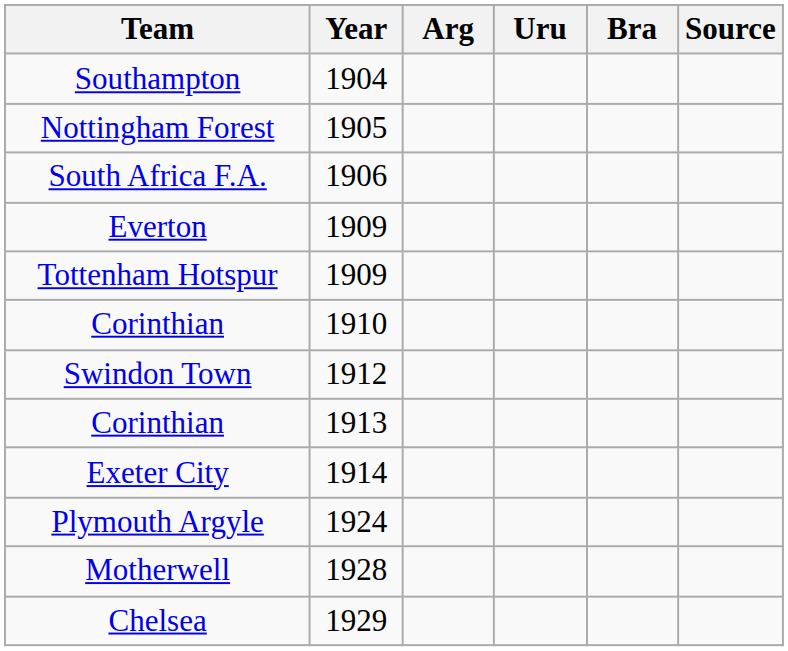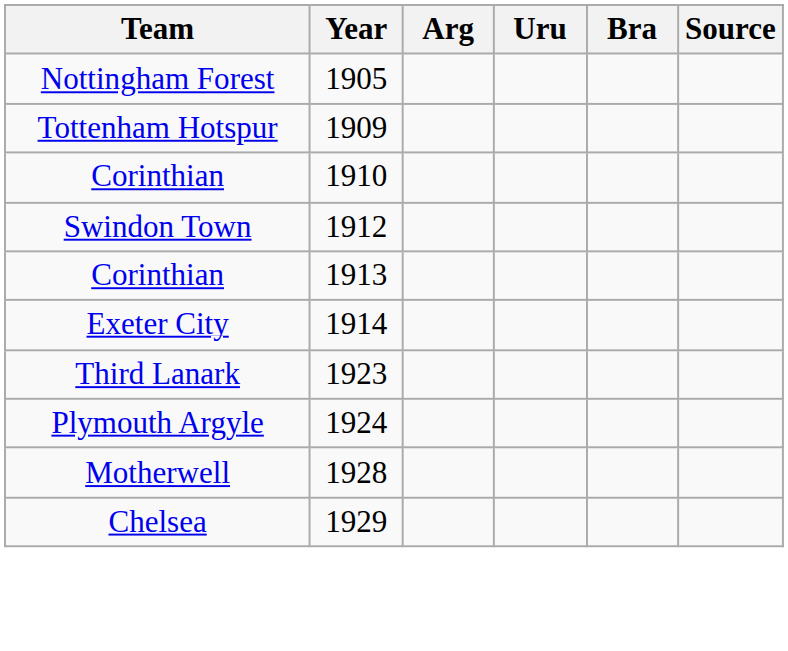 <table class="wikitable sortable" style="text-align:center">
 <tr>
 <th width=150px>Team</th>
 <th width=40px>Year</th>
 <th width=40px>Arg</th>
 <th width=40px>Uru</th>
 <th width=40px>Bra</th>
 <th width=40px>Source</th>
 </tr>
 <tr>
-<td><a href='#'>Southampton</a></td>
-<td>1904</td>
-<td></td>
-<td></td>
-<td></td>
-<td></td>
-</tr>
-<tr>
 <td><a href='#'>Nottingham Forest</a></td>
 <td>1905</td>
-<td></td>
-<td></td>
-<td></td>
-<td></td>
-</tr>
-<tr>
-<td><a href='#'>South Africa F.A.</a></td>
-<td>1906</td>
-<td></td>
-<td></td>
-<td></td>
-<td></td>
-</tr>
-<tr>
-<td><a href='#'>Everton</a></td>
-<td>1909</td>
 <td></td>
 <td></td>
 <td></td>
 <td></td>
 </tr>
 <tr>
 <td><a href='#'>Tottenham Hotspur</a></td>
 <td>1909</td>
 <td></td>
 <td></td>
 <td></td>
 <td></td>
 </tr>
 <tr>
 <td><a href='#'>Corinthian</a></td>
 <td>1910</td>
 <td></td>
 <td></td>
 <td></td>
 <td></td>
 </tr>
 <tr>
 <td><a href='#'>Swindon Town</a></td>
 <td>1912</td>
 <td></td>
 <td></td>
 <td></td>
 <td></td>
 </tr>
 <tr>
 <td><a href='#'>Corinthian</a></td>
 <td>1913</td>
 <td></td>
 <td></td>
 <td></td>
 <td></td>
 </tr>
 <tr>
 <td><a href='#'>Exeter City</a></td>
 <td>1914</td>
 <td></td>
 <td></td>
 <td></td>
 <td></td>
 </tr>
 <tr>
+<td><a href='#'>Third Lanark</a></td>
+<td>1923</td>
+<td></td>
+<td></td>
+<td></td>
+<td></td>
+</tr>
+<tr>
 <td><a href='#'>Plymouth Argyle</a></td>
 <td>1924</td>
 <td></td>
 <td></td>
 <td></td>
 <td></td>
 </tr>
 <tr>
 <td><a href='#'>Motherwell</a></td>
 <td>1928</td>
 <td></td>
 <td></td>
 <td></td>
 <td></td>
 </tr>
 <tr>
 <td><a href='#'>Chelsea</a></td>
 <td>1929</td>
 <td></td>
 <td></td>
 <td></td>
 <td></td>
 </tr>
 </table>
